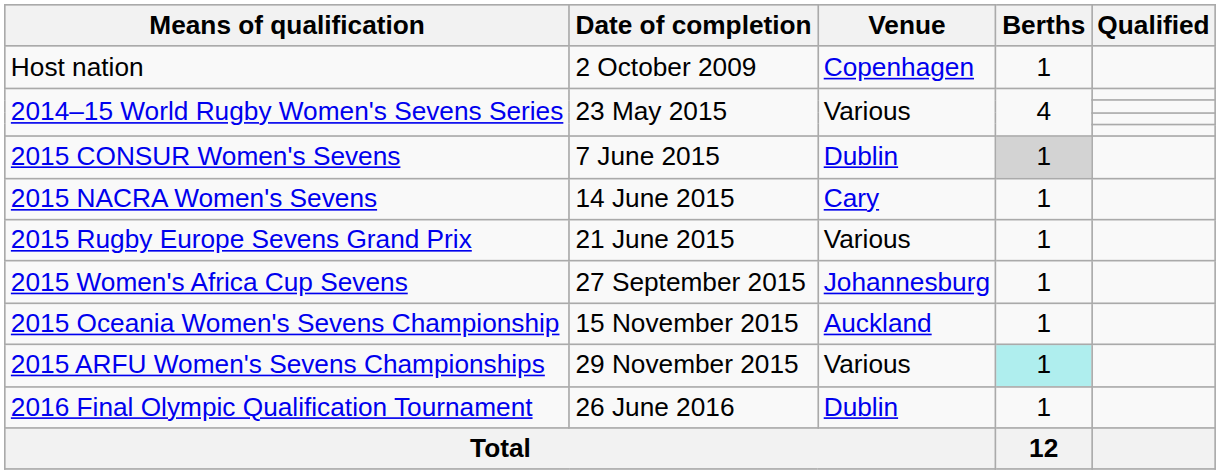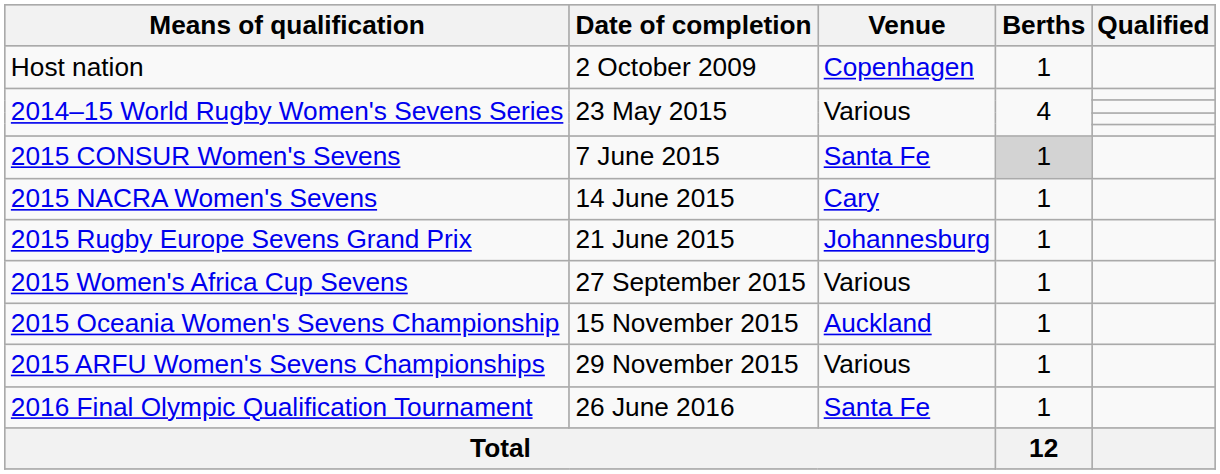 <table class="wikitable">
 <tr>
 <th>Means of qualification</th>
 <th>Date of completion</th>
 <th>Venue</th>
 <th>Berths</th>
 <th>Qualified</th>
 </tr>
 <tr>
 <td>Host nation</td>
 <td>2 October 2009</td>
 <td> <a href='#'>Copenhagen</a></td>
 <td align=center>1</td>
 <td></td>
 </tr>
 <tr>
 <td rowspan="4"><a href='#'>2014–15 World Rugby Women's Sevens Series</a></td>
 <td rowspan="4">23 May 2015</td>
 <td rowspan="4">Various</td>
 <td rowspan="4" style="text-align:center;">4</td>
 <td></td>
 </tr>
 <tr>
 <td></td>
 </tr>
 <tr>
 <td></td>
 </tr>
 <tr>
 <td></td>
 </tr>
 <tr>
 <td><a href='#'>2015 CONSUR Women's Sevens</a></td>
 <td>7 June 2015</td>
-<td> <a href='#'>Dublin</a></td>
+<td> <a href='#'>Santa Fe</a></td>
 <td align=center style="background: lightgrey;">1</td>
 <td></td>
 </tr>
 <tr>
 <td><a href='#'>2015 NACRA Women's Sevens</a></td>
 <td>14 June 2015</td>
 <td> <a href='#'>Cary</a></td>
 <td align=center>1</td>
 <td></td>
 </tr>
 <tr>
 <td><a href='#'>2015 Rugby Europe Sevens Grand Prix</a></td>
 <td>21 June 2015</td>
-<td>Various</td>
+<td> <a href='#'>Johannesburg</a></td>
 <td align=center>1</td>
 <td></td>
 </tr>
 <tr>
 <td><a href='#'>2015 Women's Africa Cup Sevens</a></td>
 <td>27 September 2015</td>
-<td> <a href='#'>Johannesburg</a></td>
+<td>Various</td>
 <td align=center>1</td>
 <td></td>
 </tr>
 <tr>
 <td><a href='#'>2015 Oceania Women's Sevens Championship</a></td>
 <td>15 November 2015</td>
 <td> <a href='#'>Auckland</a></td>
 <td align=center>1</td>
 <td></td>
 </tr>
 <tr>
 <td><a href='#'>2015 ARFU Women's Sevens Championships</a></td>
 <td>29 November 2015</td>
 <td>Various</td>
-<td align=center style="background: paleturquoise;">1</td>
+<td align=center>1</td>
 <td></td>
 </tr>
 <tr>
 <td><a href='#'>2016 Final Olympic Qualification Tournament</a></td>
 <td>26 June 2016</td>
-<td> <a href='#'>Dublin</a></td>
+<td> <a href='#'>Santa Fe</a></td>
 <td align=center>1</td>
 <td></td>
 </tr>
 <tr>
 <th colspan=3>Total</th>
 <th>12</th>
 <th></th>
 </tr>
 </table>
